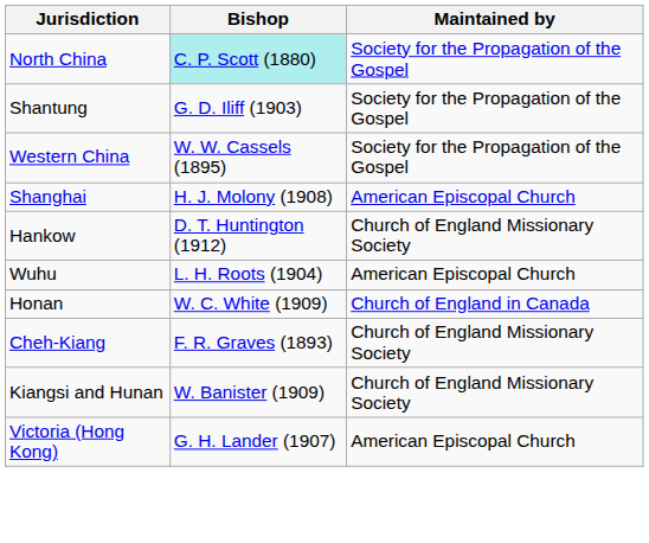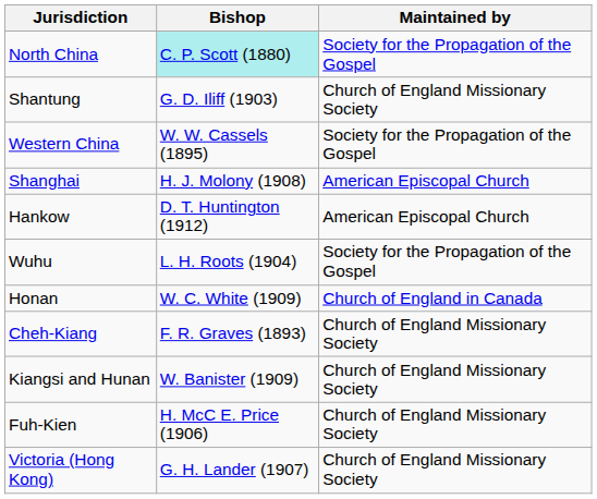 <table class="wikitable" width="90%">
 <tr>
 <th>Jurisdiction</th>
 <th>Bishop</th>
 <th>Maintained by</th>
 </tr>
 <tr>
 <td><a href='#'>North China</a></td>
 <td style="background: paleturquoise;"><a href='#'>C. P. Scott</a> (1880)</td>
 <td><a href='#'>Society for the Propagation of the Gospel</a></td>
 </tr>
 <tr>
 <td>Shantung</td>
 <td><a href='#'>G. D. Iliff</a> (1903)</td>
-<td>Society for the Propagation of the Gospel</td>
+<td>Church of England Missionary Society</td>
 </tr>
 <tr>
 <td><a href='#'>Western China</a></td>
 <td><a href='#'>W. W. Cassels</a> (1895)</td>
 <td>Society for the Propagation of the Gospel</td>
 </tr>
 <tr>
 <td><a href='#'>Shanghai</a></td>
 <td><a href='#'>H. J. Molony</a> (1908)</td>
 <td><a href='#'>American Episcopal Church</a></td>
 </tr>
 <tr>
 <td>Hankow</td>
 <td><a href='#'>D. T. Huntington</a> (1912)</td>
-<td>Church of England Missionary Society</td>
+<td>American Episcopal Church</td>
 </tr>
 <tr>
 <td>Wuhu</td>
 <td><a href='#'>L. H. Roots</a> (1904)</td>
-<td>American Episcopal Church</td>
+<td>Society for the Propagation of the Gospel</td>
 </tr>
 <tr>
 <td>Honan</td>
 <td><a href='#'>W. C. White</a> (1909)</td>
 <td><a href='#'>Church of England in Canada</a></td>
 </tr>
 <tr>
 <td><a href='#'>Cheh-Kiang</a></td>
 <td><a href='#'>F. R. Graves</a> (1893)</td>
 <td>Church of England Missionary Society</td>
 </tr>
 <tr>
 <td>Kiangsi and Hunan</td>
 <td><a href='#'>W. Banister</a> (1909)</td>
 <td>Church of England Missionary Society</td>
 </tr>
 <tr>
+<td>Fuh-Kien</td>
+<td><a href='#'>H. McC E. Price</a> (1906)</td>
+<td>Church of England Missionary Society</td>
+</tr>
+<tr>
 <td><a href='#'>Victoria (Hong Kong)</a></td>
 <td><a href='#'>G. H. Lander</a> (1907)</td>
-<td>American Episcopal Church</td>
+<td>Church of England Missionary Society</td>
 </tr>
 </table>
